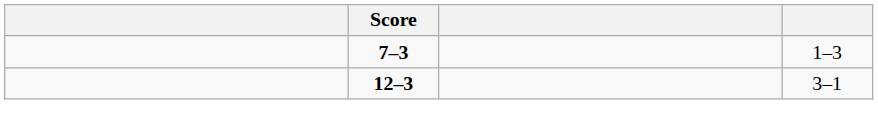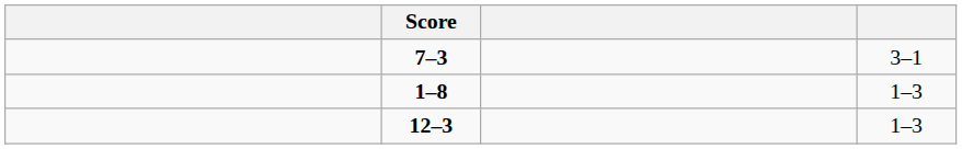 <table class="wikitable" style="text-align: center; ">
 <tr>
 <th align="right" width="270"></th>
 <th width="65">Score</th>
 <th align="left" width="270"></th>
 <th width="65"></th>
 </tr>
 <tr>
 <td align="left"><strong></strong></td>
 <td><strong>7–3</strong></td>
 <td align="left"></td>
+<td>3–1 <strong></strong></td>
+</tr>
+<tr>
+<td align="left"></td>
+<td><strong>1–8</strong></td>
+<td align="left"><strong></strong></td>
 <td>1–3 <strong></strong></td>
 </tr>
 <tr>
 <td align="left"><strong></strong></td>
 <td><strong>12–3</strong></td>
 <td align="left"></td>
-<td>3–1 <strong></strong></td>
+<td>1–3 <strong></strong></td>
 </tr>
 </table>
